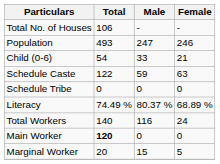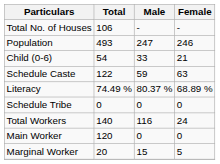 <table class="wikitable sortable">
 <tr>
 <th>Particulars</th>
 <th>Total</th>
 <th>Male</th>
 <th>Female</th>
 </tr>
 <tr>
 <td>Total No. of Houses</td>
 <td>106</td>
 <td>-</td>
 <td>-</td>
 </tr>
 <tr>
 <td>Population</td>
 <td>493</td>
 <td>247</td>
 <td>246</td>
 </tr>
 <tr>
 <td>Child (0-6)</td>
 <td>54</td>
 <td>33</td>
 <td>21</td>
 </tr>
 <tr>
 <td>Schedule Caste</td>
 <td>122</td>
 <td>59</td>
 <td>63</td>
 </tr>
 <tr>
+<td>Literacy</td>
+<td>74.49 %</td>
+<td>80.37 %</td>
+<td>68.89 %</td>
+</tr>
+<tr>
 <td>Schedule Tribe</td>
 <td>0</td>
 <td>0</td>
 <td>0</td>
-</tr>
-<tr>
-<td>Literacy</td>
-<td>74.49 %</td>
-<td>80.37 %</td>
-<td>68.89 %</td>
 </tr>
 <tr>
 <td>Total Workers</td>
 <td>140</td>
 <td>116</td>
 <td>24</td>
 </tr>
 <tr>
 <td>Main Worker</td>
-<td><strong>120</strong></td>
+<td>120</td>
 <td>0</td>
 <td>0</td>
 </tr>
 <tr>
 <td>Marginal Worker</td>
 <td>20</td>
 <td>15</td>
 <td>5</td>
 </tr>
 <tr>
 </tr>
 </table>
